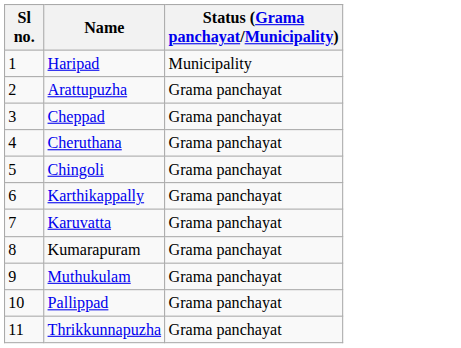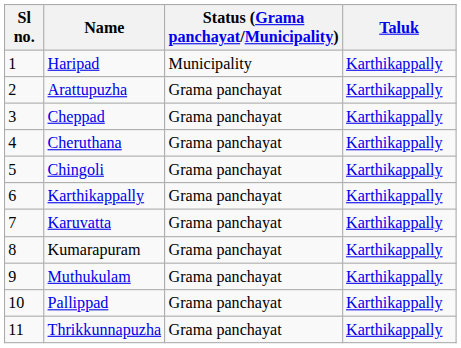 <table class="wikitable sortable" style="font-size: 95%;">
 <tr>
 <th width="30px">Sl no.</th>
 <th width="100px">Name</th>
 <th width="130px">Status (<a href='#'>Grama panchayat</a>/<a href='#'>Municipality</a>)</th>
+<th width="100px"><a href='#'>Taluk</a></th>
 </tr>
 <tr>
 <td>1</td>
 <td><a href='#'>Haripad</a></td>
 <td>Municipality</td>
+<td><a href='#'>Karthikappally</a></td>
 </tr>
 <tr>
 <td>2</td>
 <td><a href='#'>Arattupuzha</a></td>
 <td>Grama panchayat</td>
+<td><a href='#'>Karthikappally</a></td>
 </tr>
 <tr>
 <td>3</td>
 <td><a href='#'>Cheppad</a></td>
 <td>Grama panchayat</td>
+<td><a href='#'>Karthikappally</a></td>
 </tr>
 <tr>
 <td>4</td>
 <td><a href='#'>Cheruthana</a></td>
 <td>Grama panchayat</td>
+<td><a href='#'>Karthikappally</a></td>
 </tr>
 <tr>
 <td>5</td>
 <td><a href='#'>Chingoli</a></td>
 <td>Grama panchayat</td>
+<td><a href='#'>Karthikappally</a></td>
 </tr>
 <tr>
 <td>6</td>
 <td><a href='#'>Karthikappally</a></td>
 <td>Grama panchayat</td>
+<td><a href='#'>Karthikappally</a></td>
 </tr>
 <tr>
 <td>7</td>
 <td><a href='#'>Karuvatta</a></td>
 <td>Grama panchayat</td>
+<td><a href='#'>Karthikappally</a></td>
 </tr>
 <tr>
 <td>8</td>
 <td>Kumarapuram</td>
 <td>Grama panchayat</td>
+<td><a href='#'>Karthikappally</a></td>
 </tr>
 <tr>
 <td>9</td>
 <td><a href='#'>Muthukulam</a></td>
 <td>Grama panchayat</td>
+<td><a href='#'>Karthikappally</a></td>
 </tr>
 <tr>
 <td>10</td>
 <td><a href='#'>Pallippad</a></td>
 <td>Grama panchayat</td>
+<td><a href='#'>Karthikappally</a></td>
 </tr>
 <tr>
 <td>11</td>
 <td><a href='#'>Thrikkunnapuzha</a></td>
 <td>Grama panchayat</td>
+<td><a href='#'>Karthikappally</a></td>
 </tr>
 </table>
